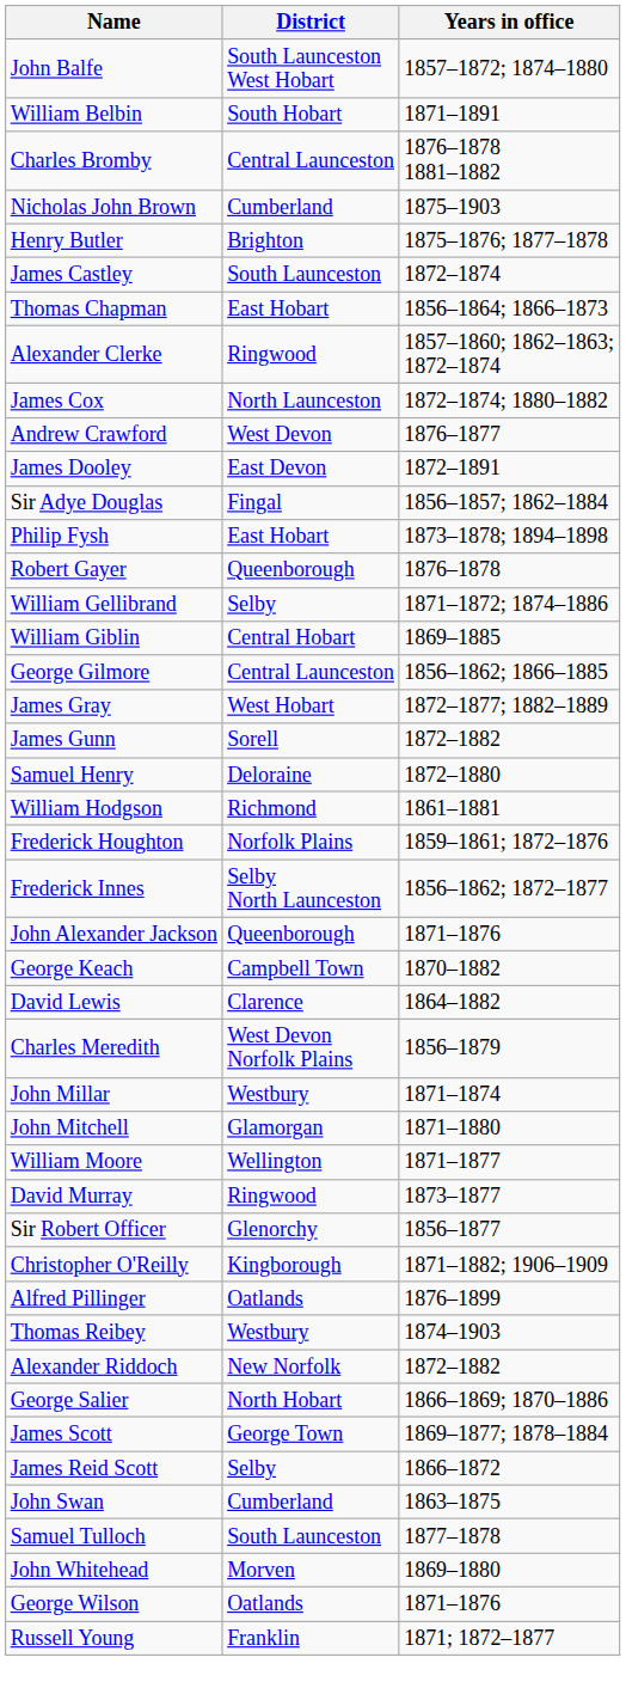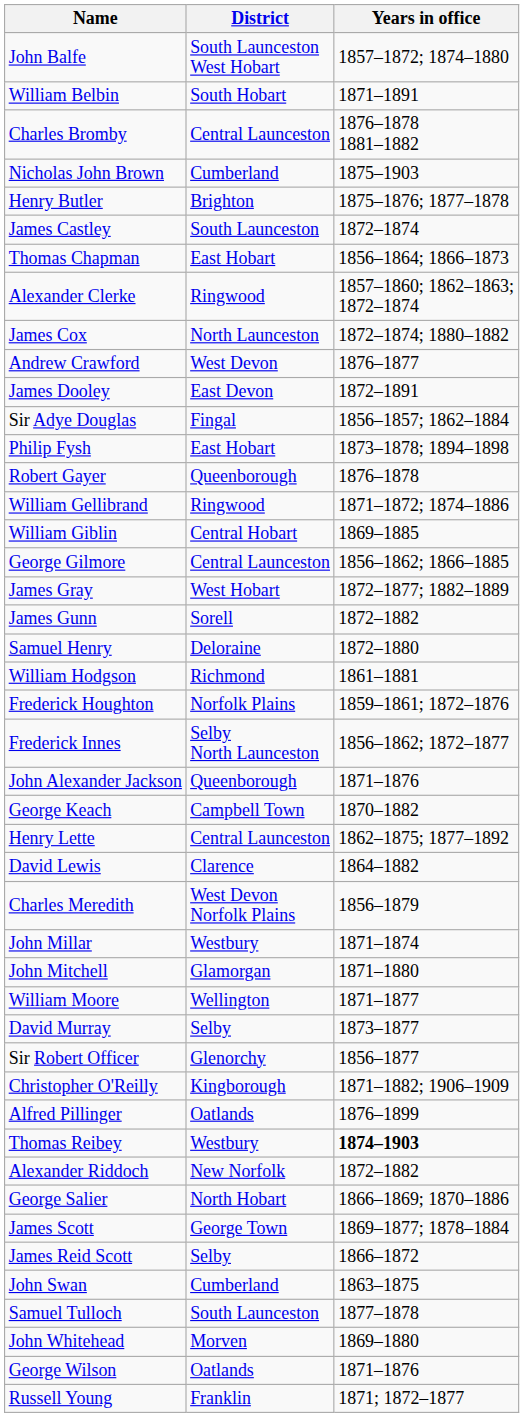 <table class="wikitable sortable">
 <tr>
 <th><strong>Name</strong></th>
 <th><strong><a href='#'>District</a></strong></th>
 <th><strong>Years in office</strong></th>
 </tr>
 <tr>
 <td><a href='#'>John Balfe</a></td>
 <td><a href='#'>South Launceston</a><br><a href='#'>West Hobart</a></td>
 <td>1857–1872; 1874–1880</td>
 </tr>
 <tr>
 <td><a href='#'>William Belbin</a></td>
 <td><a href='#'>South Hobart</a></td>
 <td>1871–1891</td>
 </tr>
 <tr>
 <td><a href='#'>Charles Bromby</a></td>
 <td><a href='#'>Central Launceston</a></td>
 <td>1876–1878<br>1881–1882</td>
 </tr>
 <tr>
 <td><a href='#'>Nicholas John Brown</a></td>
 <td><a href='#'>Cumberland</a></td>
 <td>1875–1903</td>
 </tr>
 <tr>
 <td><a href='#'>Henry Butler</a></td>
 <td><a href='#'>Brighton</a></td>
 <td>1875–1876; 1877–1878</td>
 </tr>
 <tr>
 <td><a href='#'>James Castley</a></td>
 <td><a href='#'>South Launceston</a></td>
 <td>1872–1874</td>
 </tr>
 <tr>
 <td><a href='#'>Thomas Chapman</a></td>
 <td><a href='#'>East Hobart</a></td>
 <td>1856–1864; 1866–1873</td>
 </tr>
 <tr>
 <td><a href='#'>Alexander Clerke</a></td>
 <td><a href='#'>Ringwood</a></td>
 <td>1857–1860; 1862–1863;<br>1872–1874</td>
 </tr>
 <tr>
 <td><a href='#'>James Cox</a></td>
 <td><a href='#'>North Launceston</a></td>
 <td>1872–1874; 1880–1882</td>
 </tr>
 <tr>
 <td><a href='#'>Andrew Crawford</a></td>
 <td><a href='#'>West Devon</a></td>
 <td>1876–1877</td>
 </tr>
 <tr>
 <td><a href='#'>James Dooley</a></td>
 <td><a href='#'>East Devon</a></td>
 <td>1872–1891</td>
 </tr>
 <tr>
 <td>Sir <a href='#'>Adye Douglas</a></td>
 <td><a href='#'>Fingal</a></td>
 <td>1856–1857; 1862–1884</td>
 </tr>
 <tr>
 <td><a href='#'>Philip Fysh</a></td>
 <td><a href='#'>East Hobart</a></td>
 <td>1873–1878; 1894–1898</td>
 </tr>
 <tr>
 <td><a href='#'>Robert Gayer</a></td>
 <td><a href='#'>Queenborough</a></td>
 <td>1876–1878</td>
 </tr>
 <tr>
 <td><a href='#'>William Gellibrand</a></td>
-<td><a href='#'>Selby</a></td>
+<td><a href='#'>Ringwood</a></td>
 <td>1871–1872; 1874–1886</td>
 </tr>
 <tr>
 <td><a href='#'>William Giblin</a></td>
 <td><a href='#'>Central Hobart</a></td>
 <td>1869–1885</td>
 </tr>
 <tr>
 <td><a href='#'>George Gilmore</a></td>
 <td><a href='#'>Central Launceston</a></td>
 <td>1856–1862; 1866–1885</td>
 </tr>
 <tr>
 <td><a href='#'>James Gray</a></td>
 <td><a href='#'>West Hobart</a></td>
 <td>1872–1877; 1882–1889</td>
 </tr>
 <tr>
 <td><a href='#'>James Gunn</a></td>
 <td><a href='#'>Sorell</a></td>
 <td>1872–1882</td>
 </tr>
 <tr>
 <td><a href='#'>Samuel Henry</a></td>
 <td><a href='#'>Deloraine</a></td>
 <td>1872–1880</td>
 </tr>
 <tr>
 <td><a href='#'>William Hodgson</a></td>
 <td><a href='#'>Richmond</a></td>
 <td>1861–1881</td>
 </tr>
 <tr>
 <td><a href='#'>Frederick Houghton</a></td>
 <td><a href='#'>Norfolk Plains</a></td>
 <td>1859–1861; 1872–1876</td>
 </tr>
 <tr>
 <td><a href='#'>Frederick Innes</a></td>
 <td><a href='#'>Selby</a><br><a href='#'>North Launceston</a></td>
 <td>1856–1862; 1872–1877</td>
 </tr>
 <tr>
 <td><a href='#'>John Alexander Jackson</a></td>
 <td><a href='#'>Queenborough</a></td>
 <td>1871–1876</td>
 </tr>
 <tr>
 <td><a href='#'>George Keach</a></td>
 <td><a href='#'>Campbell Town</a></td>
 <td>1870–1882</td>
 </tr>
 <tr>
+<td><a href='#'>Henry Lette</a></td>
+<td><a href='#'>Central Launceston</a></td>
+<td>1862–1875; 1877–1892</td>
+</tr>
+<tr>
 <td><a href='#'>David Lewis</a></td>
 <td><a href='#'>Clarence</a></td>
 <td>1864–1882</td>
 </tr>
 <tr>
 <td><a href='#'>Charles Meredith</a></td>
 <td><a href='#'>West Devon</a><br><a href='#'>Norfolk Plains</a></td>
 <td>1856–1879</td>
 </tr>
 <tr>
 <td><a href='#'>John Millar</a></td>
 <td><a href='#'>Westbury</a></td>
 <td>1871–1874</td>
 </tr>
 <tr>
 <td><a href='#'>John Mitchell</a></td>
 <td><a href='#'>Glamorgan</a></td>
 <td>1871–1880</td>
 </tr>
 <tr>
 <td><a href='#'>William Moore</a></td>
 <td><a href='#'>Wellington</a></td>
 <td>1871–1877</td>
 </tr>
 <tr>
 <td><a href='#'>David Murray</a></td>
-<td><a href='#'>Ringwood</a></td>
+<td><a href='#'>Selby</a></td>
 <td>1873–1877</td>
 </tr>
 <tr>
 <td>Sir <a href='#'>Robert Officer</a></td>
 <td><a href='#'>Glenorchy</a></td>
 <td>1856–1877</td>
 </tr>
 <tr>
 <td><a href='#'>Christopher O'Reilly</a></td>
 <td><a href='#'>Kingborough</a></td>
 <td>1871–1882; 1906–1909</td>
 </tr>
 <tr>
 <td><a href='#'>Alfred Pillinger</a></td>
 <td><a href='#'>Oatlands</a></td>
 <td>1876–1899</td>
 </tr>
 <tr>
 <td><a href='#'>Thomas Reibey</a></td>
 <td><a href='#'>Westbury</a></td>
-<td>1874–1903</td>
+<td><strong>1874–1903</strong></td>
 </tr>
 <tr>
 <td><a href='#'>Alexander Riddoch</a></td>
 <td><a href='#'>New Norfolk</a></td>
 <td>1872–1882</td>
 </tr>
 <tr>
 <td><a href='#'>George Salier</a></td>
 <td><a href='#'>North Hobart</a></td>
 <td>1866–1869; 1870–1886</td>
 </tr>
 <tr>
 <td><a href='#'>James Scott</a></td>
 <td><a href='#'>George Town</a></td>
 <td>1869–1877; 1878–1884</td>
 </tr>
 <tr>
 <td><a href='#'>James Reid Scott</a></td>
 <td><a href='#'>Selby</a></td>
 <td>1866–1872</td>
 </tr>
 <tr>
 <td><a href='#'>John Swan</a></td>
 <td><a href='#'>Cumberland</a></td>
 <td>1863–1875</td>
 </tr>
 <tr>
 <td><a href='#'>Samuel Tulloch</a></td>
 <td><a href='#'>South Launceston</a></td>
 <td>1877–1878</td>
 </tr>
 <tr>
 <td><a href='#'>John Whitehead</a></td>
 <td><a href='#'>Morven</a></td>
 <td>1869–1880</td>
 </tr>
 <tr>
 <td><a href='#'>George Wilson</a></td>
 <td><a href='#'>Oatlands</a></td>
 <td>1871–1876</td>
 </tr>
 <tr>
 <td><a href='#'>Russell Young</a></td>
 <td><a href='#'>Franklin</a></td>
 <td>1871; 1872–1877</td>
 </tr>
 </table>
